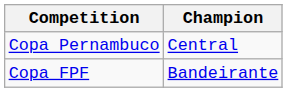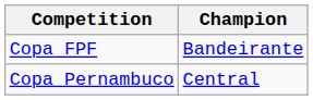 <table class="wikitable">
 <tr>
 <th>Competition</th>
 <th>Champion</th>
 </tr>
 <tr>
+<td><a href='#'>Copa FPF</a></td>
+<td><a href='#'>Bandeirante</a></td>
+</tr>
+<tr>
 <td><a href='#'>Copa Pernambuco</a></td>
 <td><a href='#'>Central</a></td>
 </tr>
-<tr>
-<td><a href='#'>Copa FPF</a></td>
-<td><a href='#'>Bandeirante</a></td>
-</tr>
 </table>
